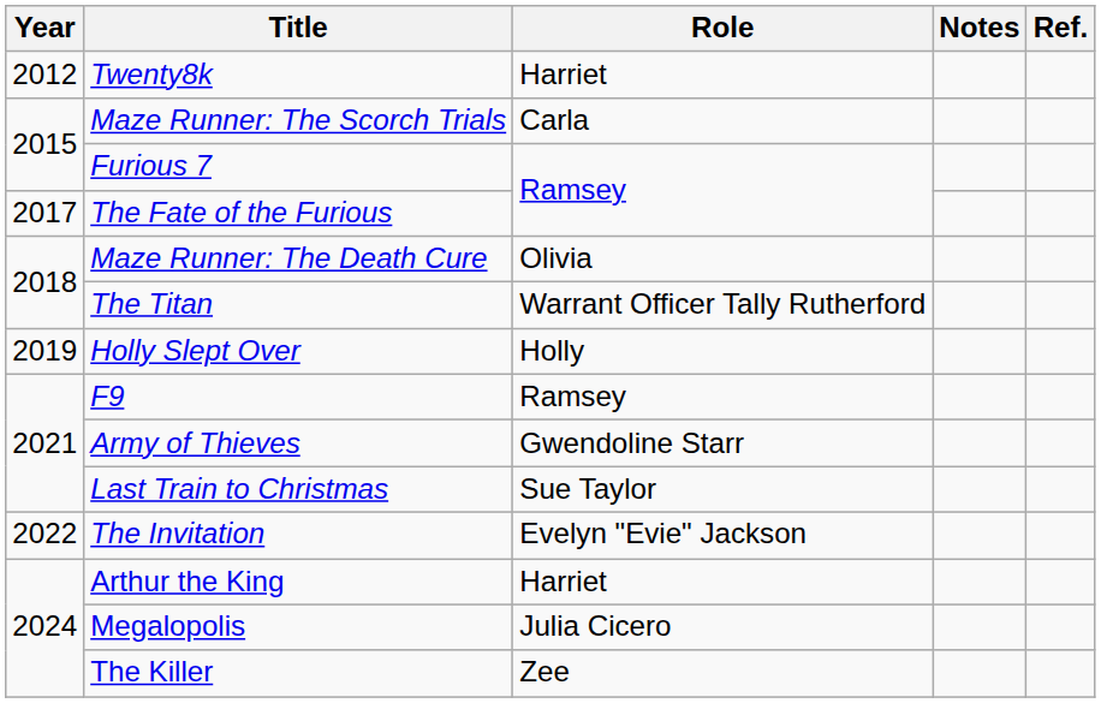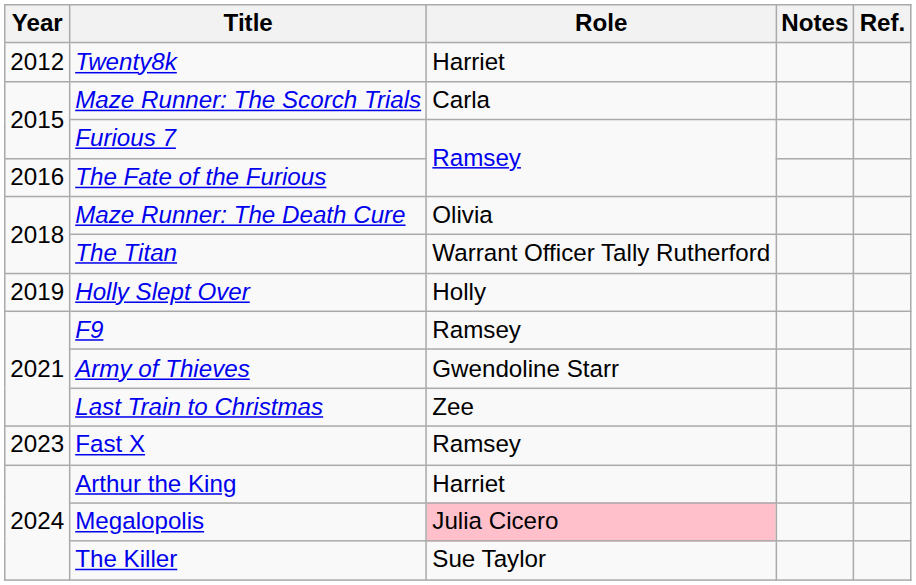 <table class="wikitable sortable">
 <tr>
 <th>Year</th>
 <th>Title</th>
 <th>Role</th>
 <th class="unsortable">Notes</th>
 <th>Ref.</th>
 </tr>
 <tr>
 <td>2012</td>
 <td><em><a href='#'>Twenty8k</a></em></td>
 <td>Harriet</td>
 <td></td>
 <td></td>
 </tr>
 <tr>
 <td rowspan=2>2015</td>
 <td><em><a href='#'>Maze Runner: The Scorch Trials</a></em></td>
 <td>Carla</td>
 <td></td>
 <td></td>
 </tr>
 <tr>
 <td><em><a href='#'>Furious 7</a></em></td>
 <td rowspan="2"><a href='#'>Ramsey</a></td>
 <td></td>
 <td></td>
 </tr>
 <tr>
-<td>2017</td>
+<td>2016</td>
 <td><em><a href='#'>The Fate of the Furious</a></em></td>
 <td></td>
 <td></td>
 </tr>
 <tr>
 <td rowspan=2>2018</td>
 <td><em><a href='#'>Maze Runner: The Death Cure</a></em></td>
 <td>Olivia</td>
 <td></td>
 <td></td>
 </tr>
 <tr>
 <td><em><a href='#'>The Titan</a></em></td>
 <td>Warrant Officer Tally Rutherford</td>
 <td></td>
 <td></td>
 </tr>
 <tr>
 <td>2019</td>
 <td><em><a href='#'>Holly Slept Over</a></em></td>
 <td>Holly</td>
 <td></td>
 <td></td>
 </tr>
 <tr>
 <td rowspan=3>2021</td>
 <td><em><a href='#'>F9</a></em></td>
 <td>Ramsey</td>
 <td></td>
 <td></td>
 </tr>
 <tr>
 <td><em><a href='#'>Army of Thieves</a></em></td>
 <td>Gwendoline Starr</td>
 <td></td>
 <td></td>
 </tr>
 <tr>
 <td><em><a href='#'>Last Train to Christmas</a></em></td>
-<td>Sue Taylor</td>
+<td>Zee</td>
 <td></td>
 <td></td>
 </tr>
 <tr>
-<td>2022</td>
-<td><em><a href='#'>The Invitation</a></td>
-<td>Evelyn "Evie" Jackson</td>
+<td>2023</td>
+<td></em><a href='#'>Fast X</a><em></td>
+<td>Ramsey</td>
 <td></td>
 <td></td>
 </tr>
 <tr>
 <td rowspan="3">2024</td>
 <td></em><a href='#'>Arthur the King</a><em></td>
 <td>Harriet</td>
 <td></td>
 <td></td>
 </tr>
 <tr>
 <td></em><a href='#'>Megalopolis</a><em></td>
-<td>Julia Cicero</td>
+<td style="background: pink;">Julia Cicero</td>
 <td></td>
 <td></td>
 </tr>
 <tr>
 <td></em><a href='#'>The Killer</a><em></td>
-<td>Zee</td>
+<td>Sue Taylor</td>
 <td></td>
 <td></td>
 </tr>
 </table>
